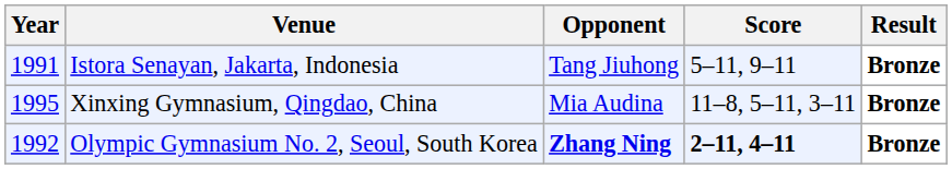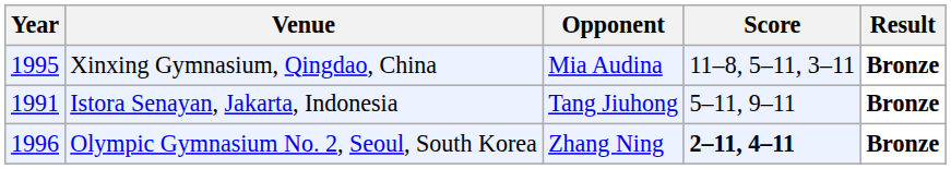 <table class="sortable wikitable" style="font-size: 90%;">
 <tr>
 <th>Year</th>
 <th>Venue</th>
 <th>Opponent</th>
 <th>Score</th>
 <th>Result</th>
 </tr>
 <tr style="background:#ECF2FF">
+<td align="center"><a href='#'>1995</a></td>
+<td align="left">Xinxing Gymnasium, <a href='#'>Qingdao</a>, China</td>
+<td align="left"> <a href='#'>Mia Audina</a></td>
+<td align="left">11–8, 5–11, 3–11</td>
+<td style="text-align:left; background:white"> <strong>Bronze</strong></td>
+</tr>
+<tr style="background:#ECF2FF">
 <td align="center"><a href='#'>1991</a></td>
 <td align="left"><a href='#'>Istora Senayan</a>, <a href='#'>Jakarta</a>, Indonesia</td>
 <td align="left"> <a href='#'>Tang Jiuhong</a></td>
 <td align="left">5–11, 9–11</td>
 <td style="text-align:left; background:white"> <strong>Bronze</strong></td>
 </tr>
 <tr style="background:#ECF2FF">
-<td align="center"><a href='#'>1995</a></td>
-<td align="left">Xinxing Gymnasium, <a href='#'>Qingdao</a>, China</td>
-<td align="left"> <a href='#'>Mia Audina</a></td>
-<td align="left">11–8, 5–11, 3–11</td>
-<td style="text-align:left; background:white"> <strong>Bronze</strong></td>
-</tr>
-<tr style="background:#ECF2FF">
-<td align="center"><a href='#'>1992</a></td>
+<td align="center"><a href='#'>1996</a></td>
 <td align="left"><a href='#'>Olympic Gymnasium No. 2</a>, <a href='#'>Seoul</a>, South Korea</td>
-<td align="left"><strong> <a href='#'>Zhang Ning</a></strong></td>
+<td align="left"> <a href='#'>Zhang Ning</a></td>
 <td align="left"><strong>2–11, 4–11</strong></td>
 <td style="text-align:left; background:white"> <strong>Bronze</strong></td>
 </tr>
 </table>
